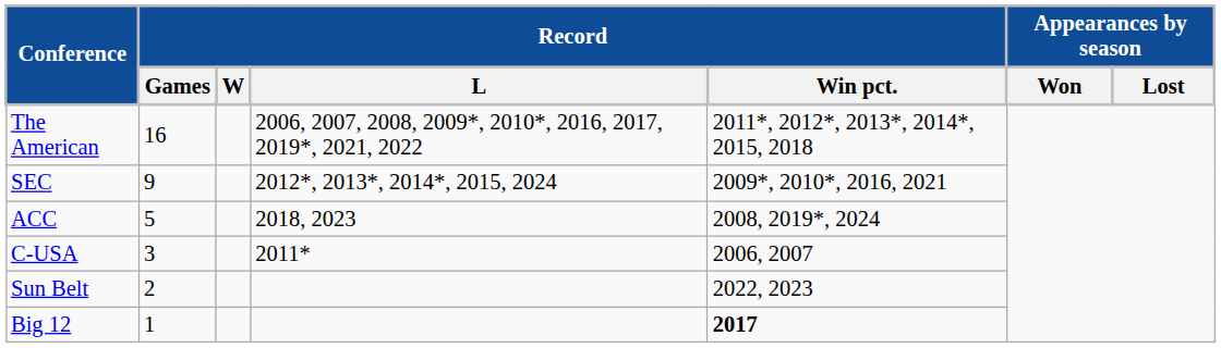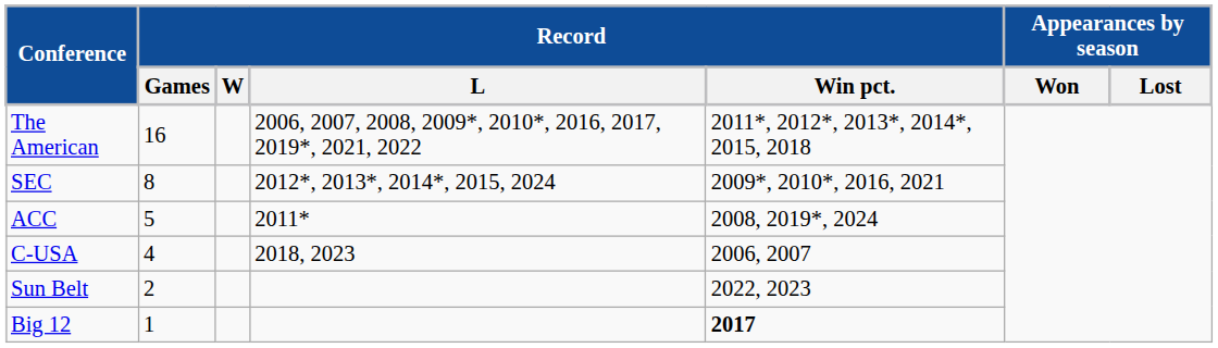 <table class="wikitable sortable">
 <tr>
 <th style="background:#0E4C97; color:#FFFFFF; border: 2px solid #BDBDBF;" rowspan=2>Conference</th>
 <th style="background:#0E4C97; color:#FFFFFF; border: 2px solid #BDBDBF;" colspan=4>Record</th>
 <th style="background:#0E4C97; color:#FFFFFF; border: 2px solid #BDBDBF;" colspan=2>Appearances by season</th>
 </tr>
 <tr>
 <th style="border: 2px solid #BDBDBF;">Games</th>
 <th style="border: 2px solid #BDBDBF;">W</th>
 <th style="border: 2px solid #BDBDBF;">L</th>
 <th style="border: 2px solid #BDBDBF;">Win pct.</th>
 <th style="border: 2px solid #BDBDBF;" class=unsortable>Won</th>
 <th style="border: 2px solid #BDBDBF;" class=unsortable>Lost</th>
 </tr>
 <tr>
 <td><a href='#'>The American</a></td>
 <td>16</td>
 <td></td>
 <td>2006, 2007, 2008, 2009*, 2010*, 2016, 2017, 2019*, 2021, 2022</td>
 <td>2011*, 2012*, 2013*, 2014*, 2015, 2018</td>
 </tr>
 <tr>
 <td><a href='#'>SEC</a></td>
-<td>9</td>
+<td>8</td>
 <td></td>
 <td>2012*, 2013*, 2014*, 2015, 2024</td>
 <td>2009*, 2010*, 2016, 2021</td>
 </tr>
 <tr>
 <td><a href='#'>ACC</a></td>
 <td>5</td>
 <td></td>
-<td>2018, 2023</td>
+<td>2011*</td>
 <td>2008, 2019*, 2024</td>
 </tr>
 <tr>
 <td><a href='#'>C-USA</a></td>
-<td>3</td>
+<td>4</td>
 <td></td>
-<td>2011*</td>
+<td>2018, 2023</td>
 <td>2006, 2007</td>
 </tr>
 <tr>
 <td><a href='#'>Sun Belt</a></td>
 <td>2</td>
 <td></td>
 <td></td>
 <td>2022, 2023</td>
 </tr>
 <tr>
 <td><a href='#'>Big 12</a></td>
 <td>1</td>
 <td></td>
 <td></td>
 <td><strong>2017</strong></td>
 </tr>
 </table>
